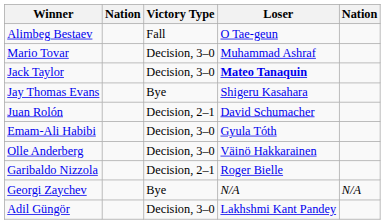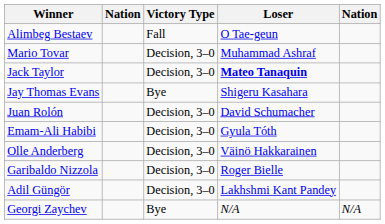 <table class="wikitable sortable" style="text-align:left;">
 <tr>
 <th>Winner</th>
 <th>Nation</th>
 <th>Victory Type</th>
 <th>Loser</th>
 <th>Nation</th>
 </tr>
 <tr>
 <td><a href='#'>Alimbeg Bestaev</a></td>
 <td></td>
 <td>Fall</td>
 <td><a href='#'>O Tae-geun</a></td>
 <td></td>
 </tr>
 <tr>
 <td><a href='#'>Mario Tovar</a></td>
 <td></td>
 <td>Decision, 3–0</td>
 <td><a href='#'>Muhammad Ashraf</a></td>
 <td></td>
 </tr>
 <tr>
 <td><a href='#'>Jack Taylor</a></td>
 <td></td>
 <td>Decision, 3–0</td>
 <td><strong><a href='#'>Mateo Tanaquin</a></strong></td>
 <td></td>
 </tr>
 <tr>
 <td><a href='#'>Jay Thomas Evans</a></td>
 <td></td>
 <td>Bye</td>
 <td><a href='#'>Shigeru Kasahara</a></td>
 <td></td>
 </tr>
 <tr>
 <td><a href='#'>Juan Rolón</a></td>
 <td></td>
-<td>Decision, 2–1</td>
+<td>Decision, 3–0</td>
 <td><a href='#'>David Schumacher</a></td>
 <td></td>
 </tr>
 <tr>
 <td><a href='#'>Emam-Ali Habibi</a></td>
 <td></td>
 <td>Decision, 3–0</td>
 <td><a href='#'>Gyula Tóth</a></td>
 <td></td>
 </tr>
 <tr>
 <td><a href='#'>Olle Anderberg</a></td>
 <td></td>
 <td>Decision, 3–0</td>
 <td><a href='#'>Väinö Hakkarainen</a></td>
 <td></td>
 </tr>
 <tr>
 <td><a href='#'>Garibaldo Nizzola</a></td>
 <td></td>
-<td>Decision, 2–1</td>
+<td>Decision, 3–0</td>
 <td><a href='#'>Roger Bielle</a></td>
+<td></td>
+</tr>
+<tr>
+<td><a href='#'>Adil Güngör</a></td>
+<td></td>
+<td>Decision, 3–0</td>
+<td><a href='#'>Lakhshmi Kant Pandey</a></td>
 <td></td>
 </tr>
 <tr>
 <td><a href='#'>Georgi Zaychev</a></td>
 <td></td>
 <td>Bye</td>
 <td><em>N/A</em></td>
 <td><em>N/A</em></td>
 </tr>
-<tr>
-<td><a href='#'>Adil Güngör</a></td>
-<td></td>
-<td>Decision, 3–0</td>
-<td><a href='#'>Lakhshmi Kant Pandey</a></td>
-<td></td>
-</tr>
 </table>
